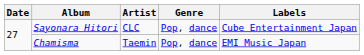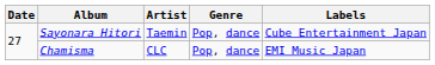 <table class="wikitable">
 <tr>
 <th>Date</th>
 <th>Album</th>
 <th>Artist</th>
 <th>Genre</th>
 <th>Labels</th>
 </tr>
 <tr>
 <td rowspan="2">27</td>
 <td><em><a href='#'>Sayonara Hitori</a></em></td>
-<td><a href='#'>CLC</a></td>
+<td><a href='#'>Taemin</a></td>
 <td><a href='#'>Pop</a>, <a href='#'>dance</a></td>
 <td><a href='#'>Cube Entertainment Japan</a></td>
 </tr>
 <tr>
 <td><em><a href='#'>Chamisma</a></em></td>
-<td><a href='#'>Taemin</a></td>
+<td><a href='#'>CLC</a></td>
 <td><a href='#'>Pop</a>, <a href='#'>dance</a></td>
 <td><a href='#'>EMI Music Japan</a></td>
 </tr>
 </table>
